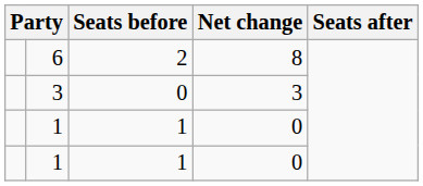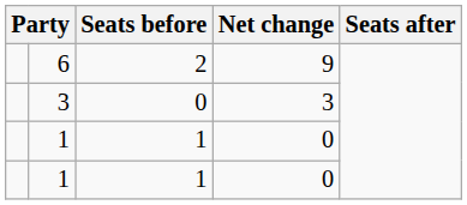 <table class=wikitable style="text-align:right">
 <tr>
 <th colspan="2">Party</th>
 <th>Seats before</th>
 <th>Net change</th>
 <th>Seats after</th>
 </tr>
 <tr>
 <td></td>
 <td>6</td>
 <td> 2</td>
-<td>8</td>
+<td>9</td>
 </tr>
 <tr>
 <td></td>
 <td>3</td>
 <td> 0</td>
 <td>3</td>
 </tr>
 <tr>
 <td></td>
 <td>1</td>
 <td> 1</td>
 <td>0</td>
 </tr>
 <tr>
 <td></td>
 <td>1</td>
 <td> 1</td>
 <td>0</td>
 </tr>
 </table>
